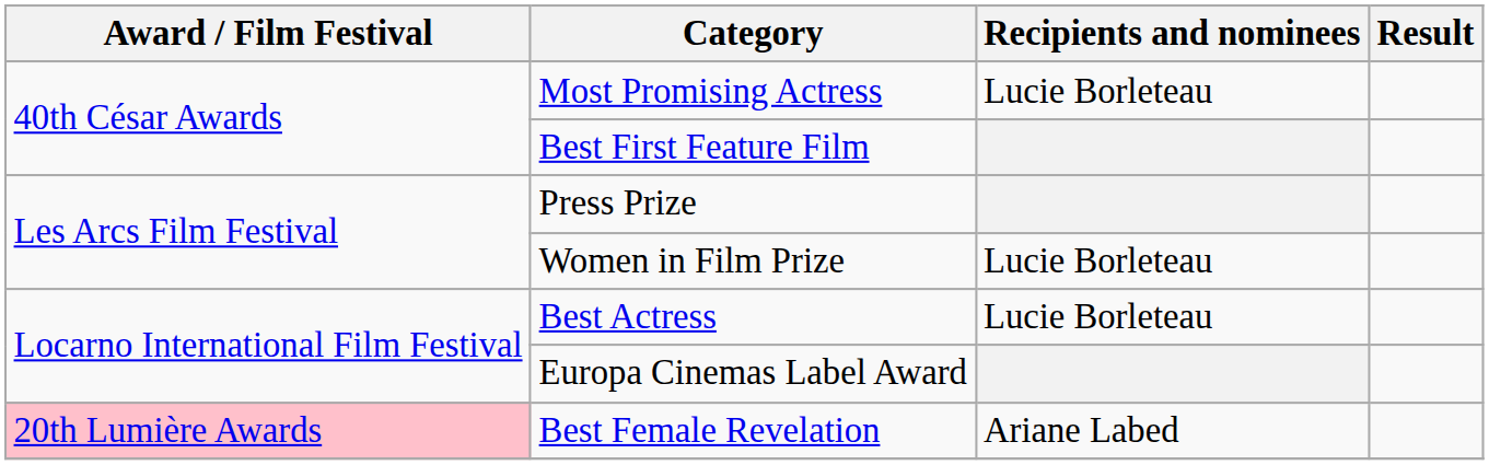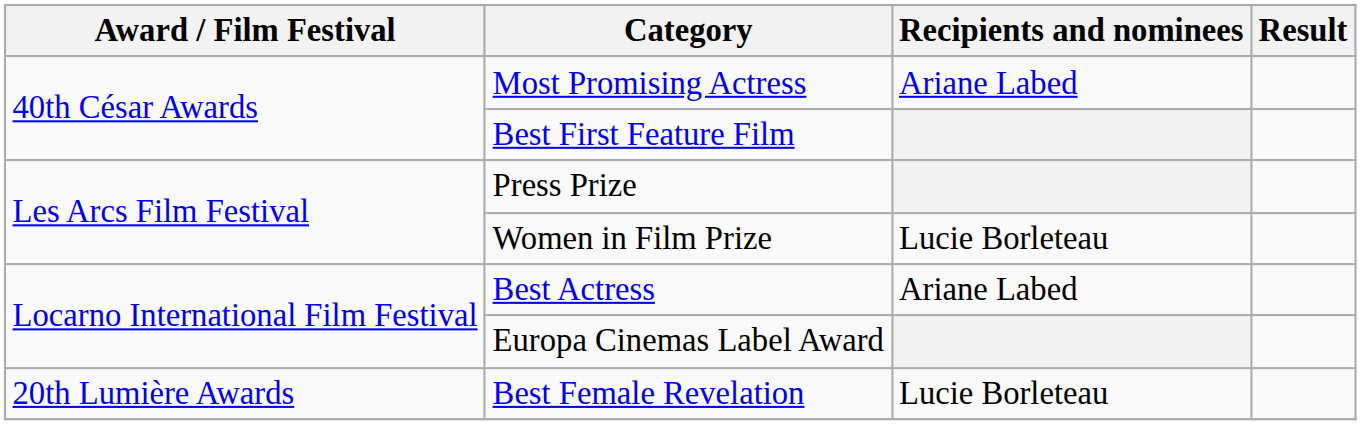 <table class="wikitable plainrowheaders sortable">
 <tr style="background:#ccc; text-align:center;">
 <th scope="col">Award / Film Festival</th>
 <th scope="col">Category</th>
 <th scope="col">Recipients and nominees</th>
 <th scope="col">Result</th>
 </tr>
 <tr>
 <td rowspan=2><a href='#'>40th César Awards</a></td>
 <td><a href='#'>Most Promising Actress</a></td>
-<td>Lucie Borleteau</td>
+<td><a href='#'>Ariane Labed</a></td>
 <td></td>
 </tr>
 <tr>
 <td><a href='#'>Best First Feature Film</a></td>
 <th></th>
 <td></td>
 </tr>
 <tr>
 <td rowspan=2><a href='#'>Les Arcs Film Festival</a></td>
 <td>Press Prize</td>
 <th></th>
 <td></td>
 </tr>
 <tr>
 <td>Women in Film Prize</td>
 <td>Lucie Borleteau</td>
 <td></td>
 </tr>
 <tr>
 <td rowspan=2><a href='#'>Locarno International Film Festival</a></td>
 <td><a href='#'>Best Actress</a></td>
-<td>Lucie Borleteau</td>
+<td>Ariane Labed</td>
 <td></td>
 </tr>
 <tr>
 <td>Europa Cinemas Label Award</td>
 <th></th>
 <td></td>
 </tr>
 <tr>
-<td style="background: pink;"><a href='#'>20th Lumière Awards</a></td>
+<td><a href='#'>20th Lumière Awards</a></td>
 <td><a href='#'>Best Female Revelation</a></td>
-<td>Ariane Labed</td>
+<td>Lucie Borleteau</td>
 <td></td>
 </tr>
 <tr>
 </tr>
 </table>
